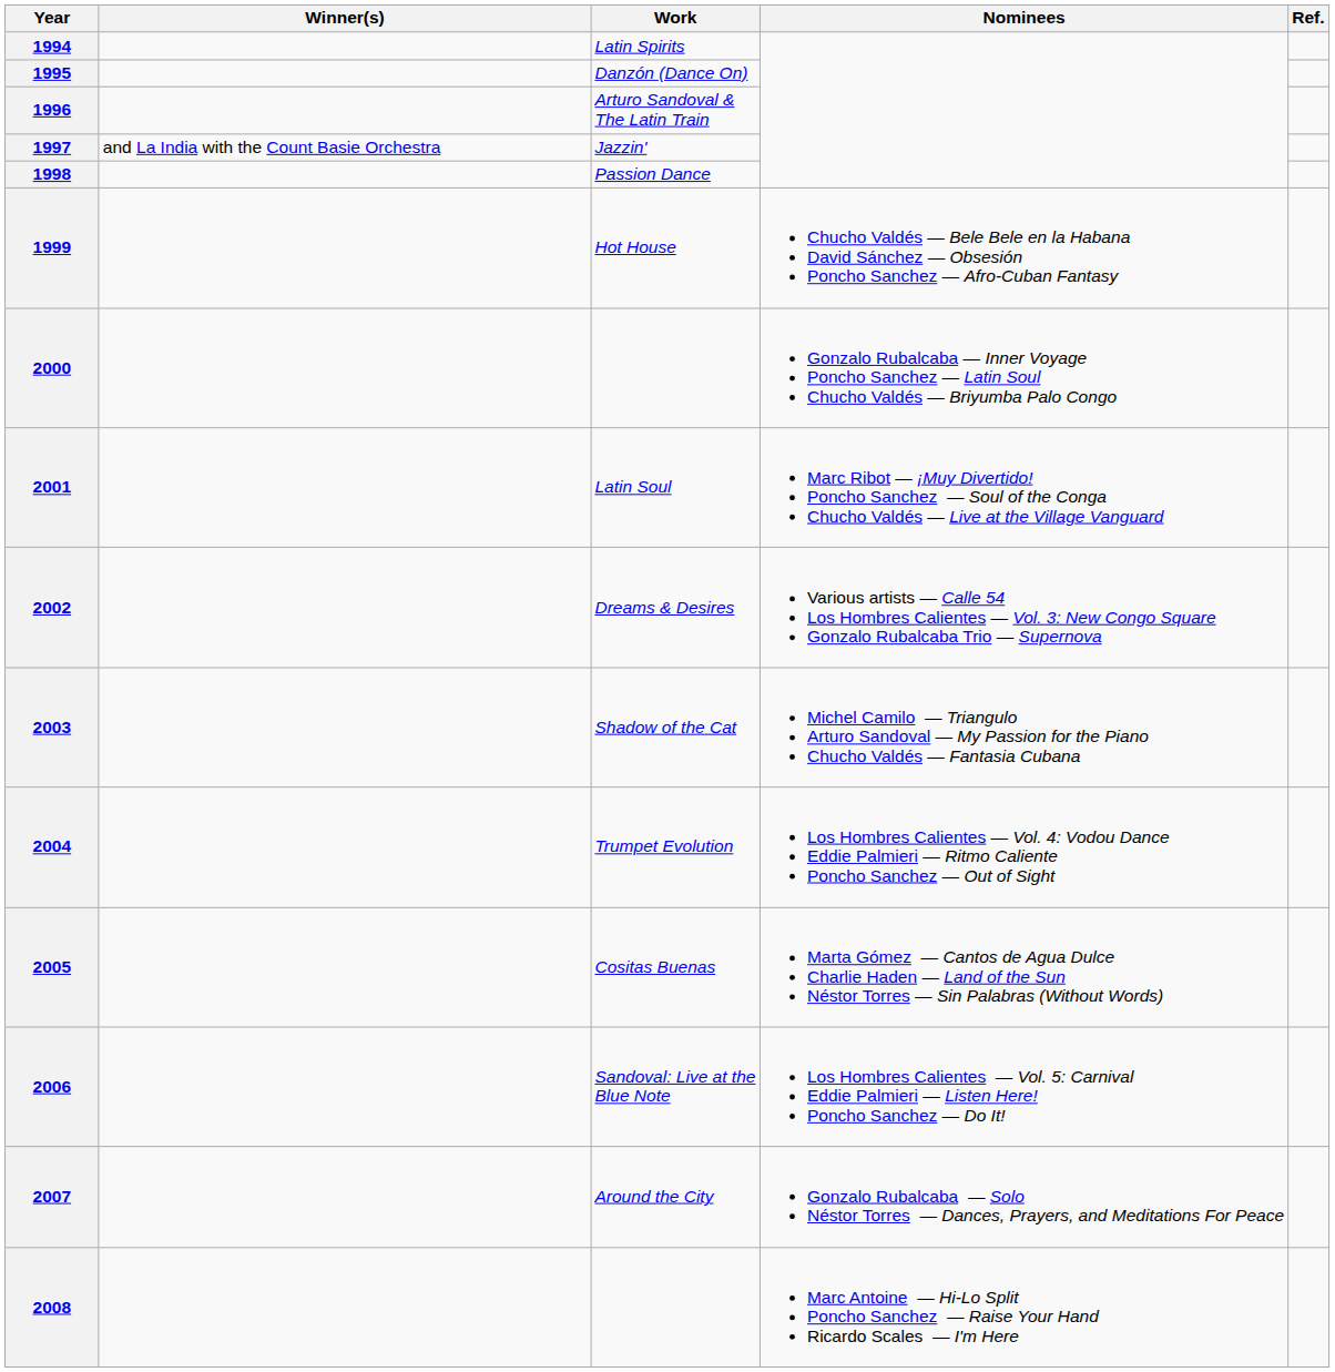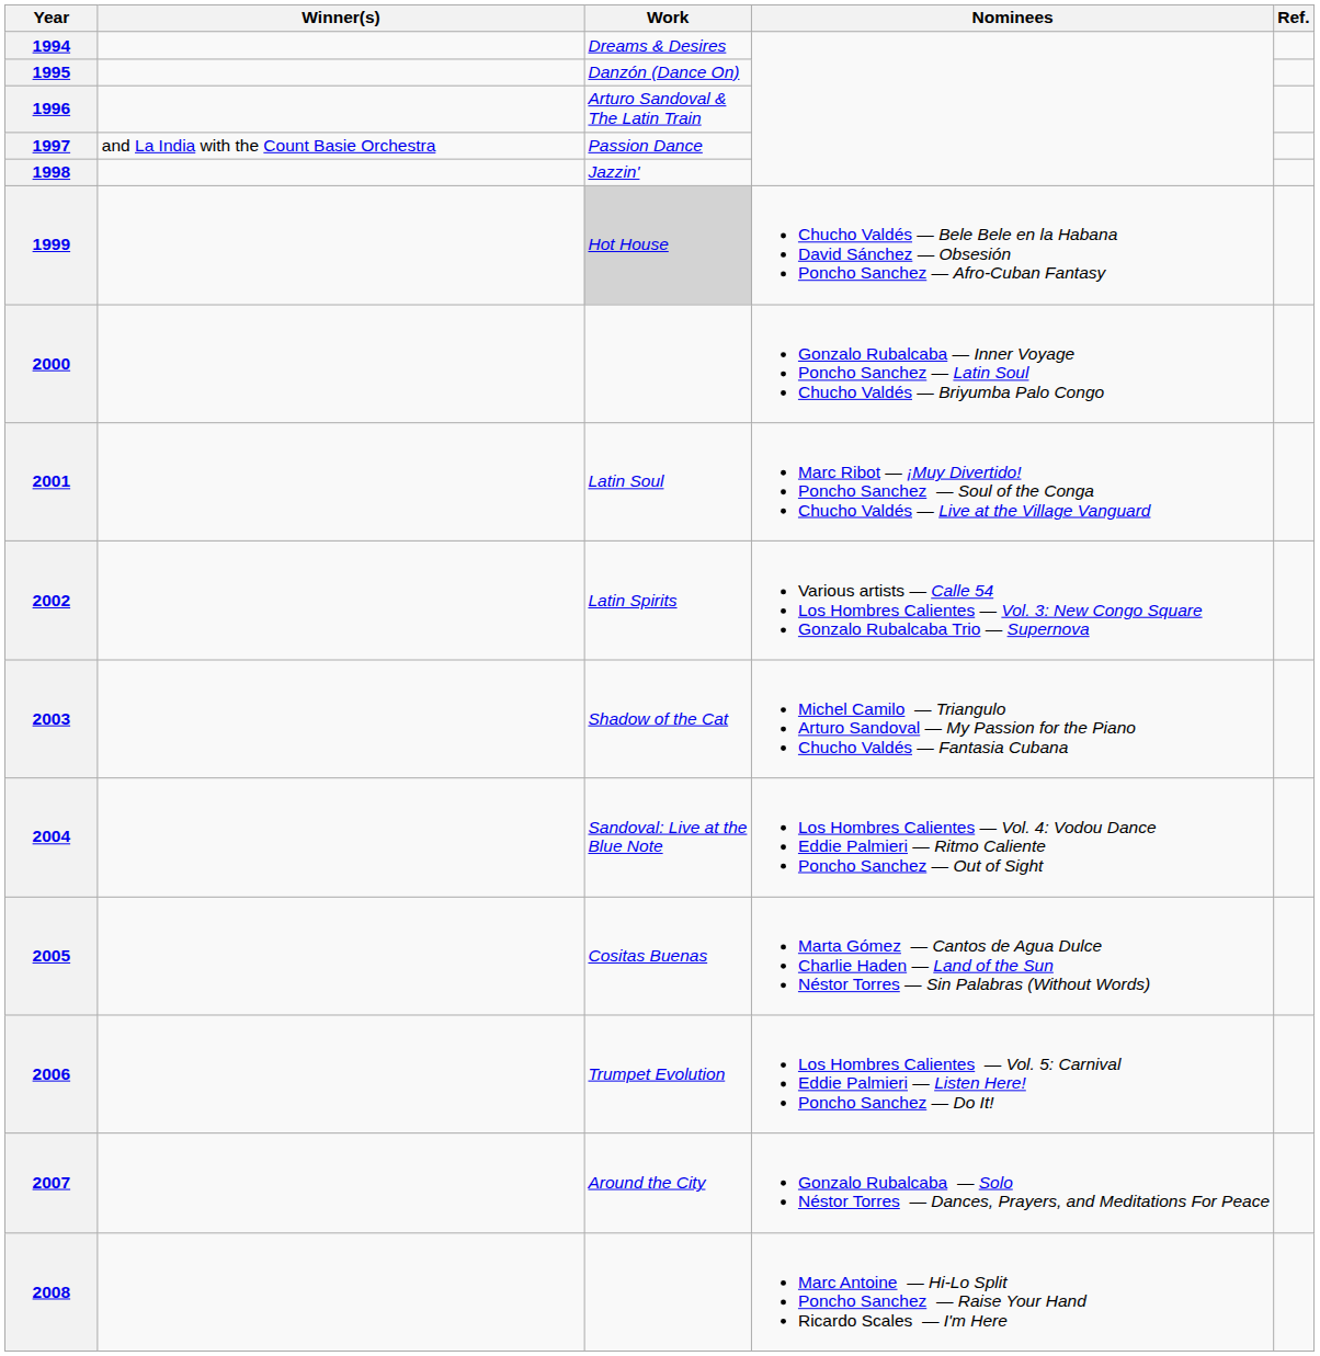 <table class="wikitable sortable">
 <tr>
 <th scope="col" style="width:5em;">Year</th>
 <th scope="col" style="width:450px;">Winner(s)</th>
 <th scope="col" style="width:150px;">Work</th>
 <th scope="col" class="unsortable">Nominees</th>
 <th scope="col" class="unsortable">Ref.</th>
 </tr>
 <tr>
 <th scope="row"><a href='#'>1994</a></th>
 <td scope="row"></td>
-<td scope="row"><em><a href='#'>Latin Spirits</a></em></td>
+<td scope="row"><em><a href='#'>Dreams & Desires</a></em></td>
 <td rowspan="5"></td>
 <td style="text-align:center;"></td>
 </tr>
 <tr>
 <th scope="row"><a href='#'>1995</a></th>
 <td scope="row"></td>
 <td scope="row"><em><a href='#'>Danzón (Dance On)</a></em></td>
 <td style="text-align:center;"></td>
 </tr>
 <tr>
 <th scope="row"><a href='#'>1996</a></th>
 <td scope="row"></td>
 <td scope="row"><em><a href='#'>Arturo Sandoval & The Latin Train</a></em></td>
 <td style="text-align:center;"></td>
 </tr>
 <tr>
 <th scope="row"><a href='#'>1997</a></th>
 <td scope="row"> and <a href='#'>La India</a> with the <a href='#'>Count Basie Orchestra</a></td>
-<td scope="row"><em><a href='#'>Jazzin'</a></em></td>
+<td scope="row"><em><a href='#'>Passion Dance</a></em></td>
 <td style="text-align:center;"></td>
 </tr>
 <tr>
 <th scope="row"><a href='#'>1998</a></th>
 <td scope="row"></td>
-<td scope="row"><em><a href='#'>Passion Dance</a></em></td>
+<td scope="row"><em><a href='#'>Jazzin'</a></em></td>
 <td style="text-align:center;"></td>
 </tr>
 <tr>
 <th scope="row"><a href='#'>1999</a></th>
 <td scope="row"></td>
-<td scope="row"><em><a href='#'>Hot House</a></em></td>
+<td scope="row" style="background: lightgrey;"><em><a href='#'>Hot House</a></em></td>
 <td scope="row"><br><ul><li><a href='#'>Chucho Valdés</a> — <em>Bele Bele en la Habana</em></li><li><a href='#'>David Sánchez</a> — <em>Obsesión</em></li><li><a href='#'>Poncho Sanchez</a> — <em>Afro-Cuban Fantasy</em></li></ul></td>
 <td style="text-align:center;"></td>
 </tr>
 <tr>
 <th scope="row"><a href='#'>2000</a></th>
 <td scope="row"></td>
 <td scope="row"></td>
 <td scope="row"><br><ul><li><a href='#'>Gonzalo Rubalcaba</a> — <em>Inner Voyage</em></li><li><a href='#'>Poncho Sanchez</a> — <em><a href='#'>Latin Soul</a></em></li><li><a href='#'>Chucho Valdés</a> — <em>Briyumba Palo Congo</em></li></ul></td>
 <td style="text-align:center;"></td>
 </tr>
 <tr>
 <th scope="row"><a href='#'>2001</a></th>
 <td scope="row"></td>
 <td scope="row"><em><a href='#'>Latin Soul</a></em></td>
 <td scope="row"><br><ul><li><a href='#'>Marc Ribot</a> — <em><a href='#'>¡Muy Divertido!</a></em></li><li><a href='#'>Poncho Sanchez</a>  — <em>Soul of the Conga</em></li><li><a href='#'>Chucho Valdés</a> — <em><a href='#'>Live at the Village Vanguard</a></em></li></ul></td>
 <td style="text-align:center;"></td>
 </tr>
 <tr>
 <th scope="row"><a href='#'>2002</a></th>
 <td scope="row"></td>
-<td scope="row"><em><a href='#'>Dreams & Desires</a></em></td>
+<td scope="row"><em><a href='#'>Latin Spirits</a></em></td>
 <td scope="row"><br><ul><li>Various artists — <em><a href='#'>Calle 54</a></em></li><li><a href='#'>Los Hombres Calientes</a> — <em><a href='#'>Vol. 3: New Congo Square</a></em></li><li><a href='#'>Gonzalo Rubalcaba Trio</a> — <em><a href='#'>Supernova</a></em></li></ul></td>
 <td style="text-align:center;"></td>
 </tr>
 <tr>
 <th scope="row"><a href='#'>2003</a></th>
 <td scope="row"></td>
 <td scope="row"><em><a href='#'>Shadow of the Cat</a></em></td>
 <td scope="row"><br><ul><li><a href='#'>Michel Camilo</a>  — <em>Triangulo</em></li><li><a href='#'>Arturo Sandoval</a> — <em>My Passion for the Piano</em></li><li><a href='#'>Chucho Valdés</a> — <em>Fantasia Cubana</em></li></ul></td>
 <td style="text-align:center;"><br></td>
 </tr>
 <tr>
 <th scope="row"><a href='#'>2004</a></th>
 <td scope="row"></td>
-<td scope="row"><em><a href='#'>Trumpet Evolution</a></em></td>
+<td scope="row"><em><a href='#'>Sandoval: Live at the Blue Note</a></em></td>
 <td scope="row"><br><ul><li><a href='#'>Los Hombres Calientes</a> — <em>Vol. 4: Vodou Dance</em></li><li><a href='#'>Eddie Palmieri</a> — <em>Ritmo Caliente</em></li><li><a href='#'>Poncho Sanchez</a> — <em>Out of Sight</em></li></ul></td>
 <td style="text-align:center;"><br></td>
 </tr>
 <tr>
 <th scope="row"><a href='#'>2005</a></th>
 <td scope="row"></td>
 <td scope="row"><em><a href='#'>Cositas Buenas</a></em></td>
 <td scope="row"><br><ul><li><a href='#'>Marta Gómez</a>  — <em>Cantos de Agua Dulce</em></li><li><a href='#'>Charlie Haden</a> — <em><a href='#'>Land of the Sun</a></em></li><li><a href='#'>Néstor Torres</a> — <em>Sin Palabras (Without Words)</em></li></ul></td>
 <td style="text-align:center;"><br></td>
 </tr>
 <tr>
 <th scope="row"><a href='#'>2006</a></th>
 <td scope="row"></td>
-<td scope="row"><em><a href='#'>Sandoval: Live at the Blue Note</a></em></td>
+<td scope="row"><em><a href='#'>Trumpet Evolution</a></em></td>
 <td scope="row"><br><ul><li><a href='#'>Los Hombres Calientes</a>  — <em>Vol. 5: Carnival</em></li><li><a href='#'>Eddie Palmieri</a> — <em><a href='#'>Listen Here!</a></em></li><li><a href='#'>Poncho Sanchez</a> — <em>Do It!</em></li></ul></td>
 <td style="text-align:center;"><br></td>
 </tr>
 <tr>
 <th scope="row"><a href='#'>2007</a></th>
 <td scope="row"></td>
 <td scope="row"><em><a href='#'>Around the City</a></em></td>
 <td scope="row"><br><ul><li><a href='#'>Gonzalo Rubalcaba</a>  — <em><a href='#'>Solo</a></em></li><li><a href='#'>Néstor Torres</a>  — <em>Dances, Prayers, and Meditations For Peace</em></li></ul></td>
 <td style="text-align:center;"><br></td>
 </tr>
 <tr>
 <th scope="row"><a href='#'>2008</a></th>
 <td scope="row"></td>
 <td scope="row"></td>
 <td scope="row"><br><ul><li><a href='#'>Marc Antoine</a>  — <em>Hi-Lo Split</em></li><li><a href='#'>Poncho Sanchez</a>  — <em>Raise Your Hand</em></li><li>Ricardo Scales  — <em>I'm Here</em></li></ul></td>
 <td style="text-align:center;"><br></td>
 </tr>
 <tr>
 </tr>
 </table>
